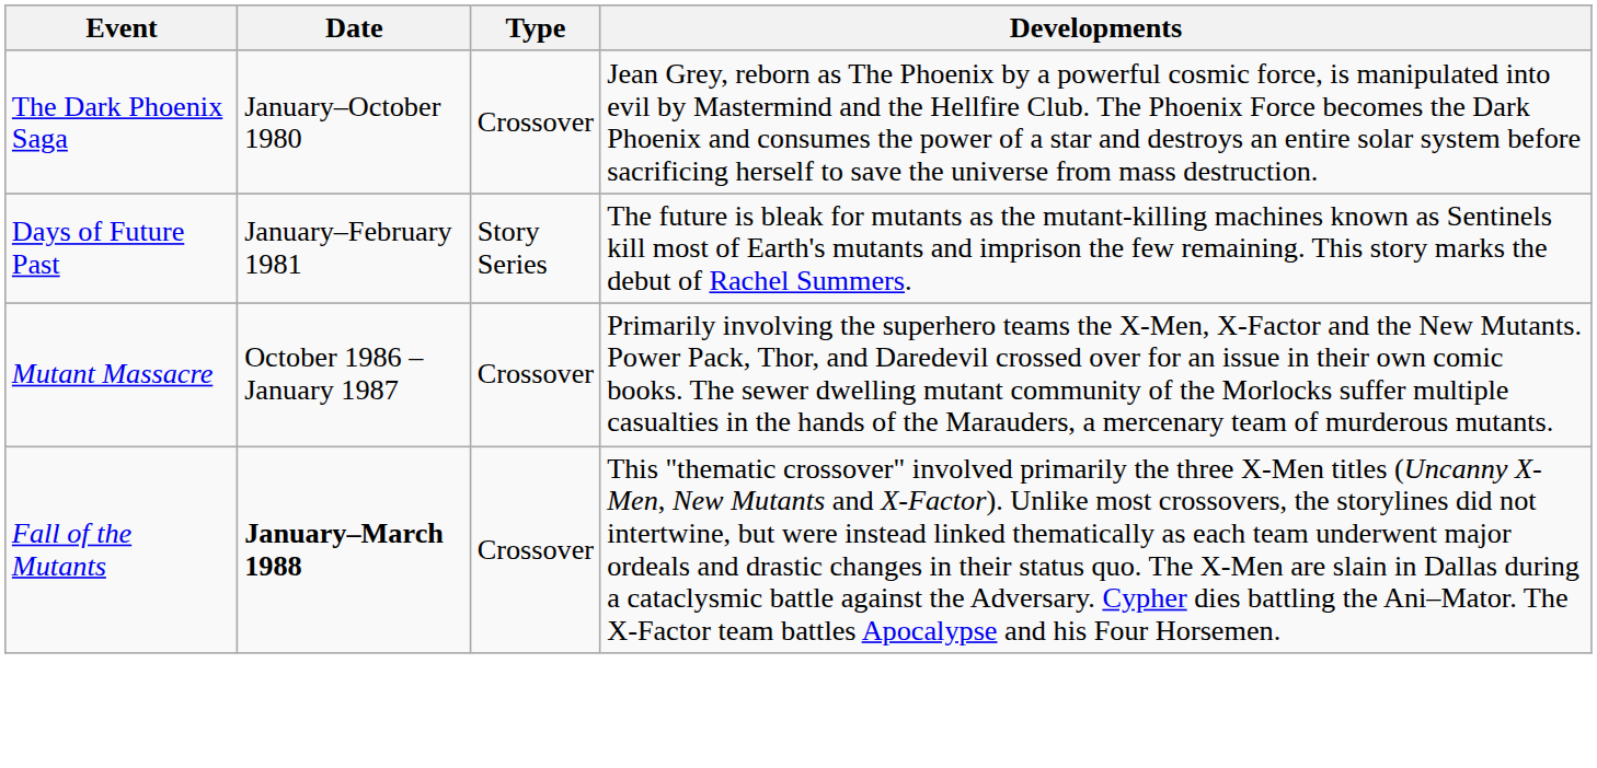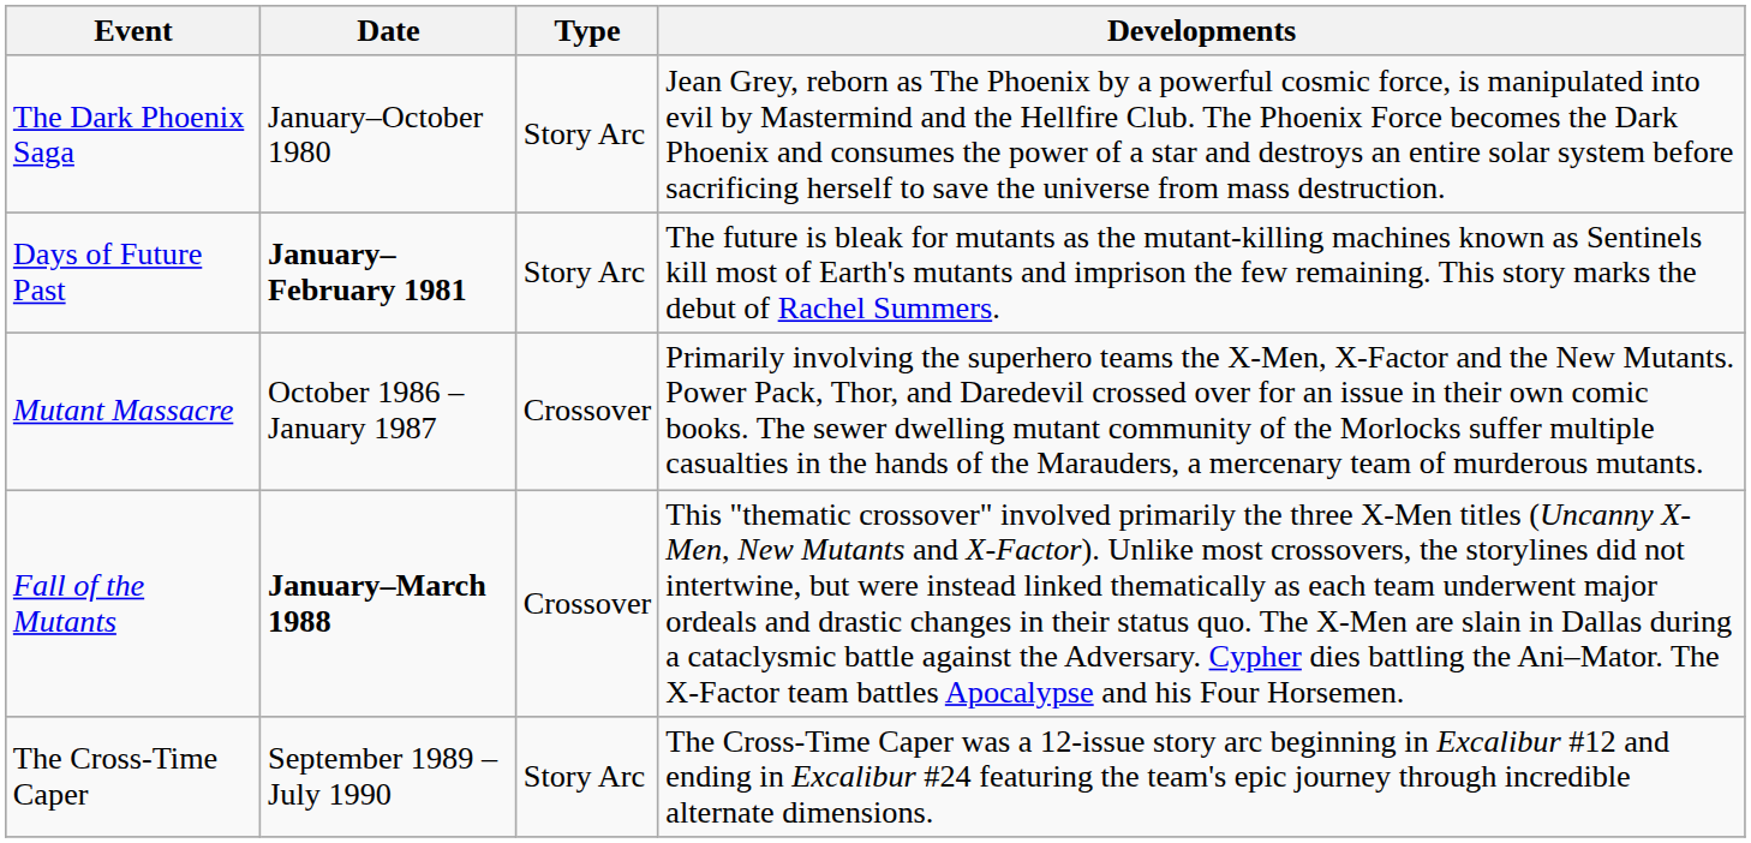 <table class="wikitable" style="width:100%;">
 <tr>
 <th width=15%>Event</th>
 <th width=15%>Date</th>
 <th width=5%>Type</th>
 <th width=70%>Developments</th>
 </tr>
 <tr>
 <td><a href='#'>The Dark Phoenix Saga</a></td>
 <td>January–October 1980</td>
-<td>Crossover</td>
+<td>Story Arc</td>
 <td>Jean Grey, reborn as The Phoenix by a powerful cosmic force, is manipulated into evil by Mastermind and the Hellfire Club. The Phoenix Force becomes the Dark Phoenix and consumes the power of a star and destroys an entire solar system before sacrificing herself to save the universe from mass destruction.</td>
 </tr>
 <tr>
 <td><a href='#'>Days of Future Past</a></td>
-<td>January–February 1981</td>
-<td>Story Series</td>
+<td><strong>January–February 1981</strong></td>
+<td>Story Arc</td>
 <td>The future is bleak for mutants as the mutant-killing machines known as Sentinels kill most of Earth's mutants and imprison the few remaining. This story marks the debut of <a href='#'>Rachel Summers</a>.</td>
 </tr>
 <tr>
 <td><em><a href='#'>Mutant Massacre</a></em></td>
 <td>October 1986 – January 1987</td>
 <td>Crossover</td>
 <td>Primarily involving the superhero teams the X-Men, X-Factor and the New Mutants. Power Pack, Thor, and Daredevil crossed over for an issue in their own comic books. The sewer dwelling mutant community of the Morlocks suffer multiple casualties in the hands of the Marauders, a mercenary team of murderous mutants.</td>
 </tr>
 <tr>
 <td><em><a href='#'>Fall of the Mutants</a></em></td>
 <td><strong>January–March 1988</strong></td>
 <td>Crossover</td>
 <td>This "thematic crossover" involved primarily the three X-Men titles (<em>Uncanny X-Men</em>, <em>New Mutants</em> and <em>X-Factor</em>). Unlike most crossovers, the storylines did not intertwine, but were instead linked thematically as each team underwent major ordeals and drastic changes in their status quo. The X-Men are slain in Dallas during a cataclysmic battle against the Adversary. <a href='#'>Cypher</a> dies battling the Ani–Mator. The X-Factor team battles <a href='#'>Apocalypse</a> and his Four Horsemen.</td>
 </tr>
+<tr>
+<td>The Cross-Time Caper</td>
+<td>September 1989 – July 1990</td>
+<td>Story Arc</td>
+<td>The Cross-Time Caper was a 12-issue story arc beginning in <em>Excalibur</em> #12 and ending in <em>Excalibur</em> #24 featuring the team's epic journey through incredible alternate dimensions.</td>
+</tr>
 </table>
